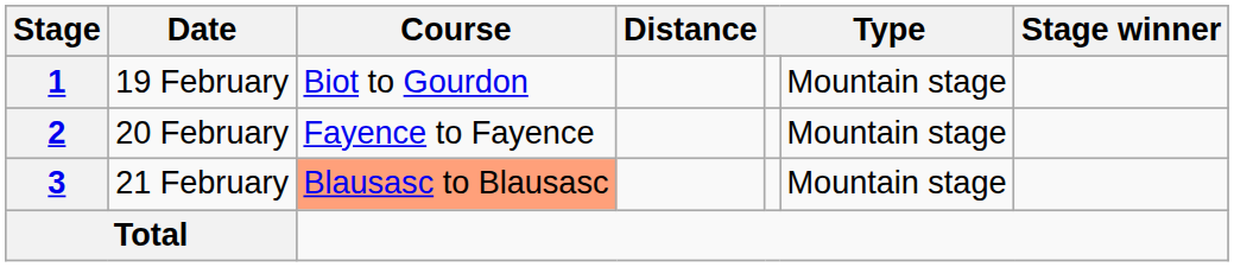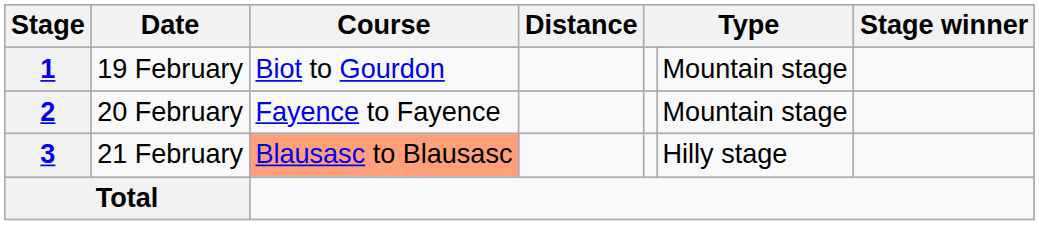 <table class="wikitable">
 <tr>
 <th scope="col">Stage</th>
 <th scope="col">Date</th>
 <th scope="col">Course</th>
 <th scope="col">Distance</th>
 <th scope="col" colspan="2">Type</th>
 <th scope="col">Stage winner</th>
 </tr>
 <tr>
 <th scope="row"><a href='#'>1</a></th>
 <td>19 February</td>
 <td><a href='#'>Biot</a> to <a href='#'>Gourdon</a></td>
 <td style="text-align:center;"></td>
 <td></td>
 <td>Mountain stage</td>
 <td></td>
 </tr>
 <tr>
 <th scope="row"><a href='#'>2</a></th>
 <td>20 February</td>
 <td><a href='#'>Fayence</a> to Fayence</td>
 <td style="text-align:center;"></td>
 <td></td>
 <td>Mountain stage</td>
 <td></td>
 </tr>
 <tr>
 <th scope="row"><a href='#'>3</a></th>
 <td>21 February</td>
 <td style="background: lightsalmon;"><a href='#'>Blausasc</a> to Blausasc</td>
 <td style="text-align:center;"></td>
 <td></td>
-<td>Mountain stage</td>
+<td>Hilly stage</td>
 <td></td>
 </tr>
 <tr>
 <th colspan="2">Total</th>
 <td colspan="5" style="text-align:center;"></td>
 </tr>
 </table>
